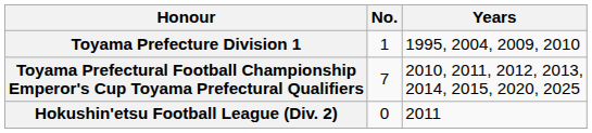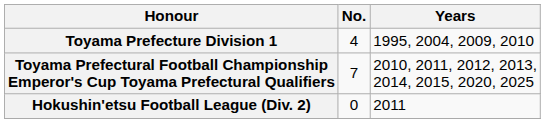 <table class="wikitable plainrowheaders">
 <tr>
 <th scope=col>Honour</th>
 <th scope=col>No.</th>
 <th scope=col>Years</th>
 </tr>
 <tr>
 <th scope=row>Toyama Prefecture Division 1</th>
-<td align="center">1</td>
+<td align="center">4</td>
 <td>1995, 2004, 2009, 2010</td>
 </tr>
 <tr>
 <th scope=row>Toyama Prefectural Football Championship <br> Emperor's Cup Toyama Prefectural Qualifiers</th>
 <td align="center">7</td>
 <td>2010, 2011, 2012, 2013, <br> 2014, 2015, 2020, 2025</td>
 </tr>
 <tr>
 <th scope=row>Hokushin'etsu Football League (Div. 2)</th>
 <td align="center">0</td>
 <td>2011</td>
 </tr>
 <tr>
 </tr>
 </table>
